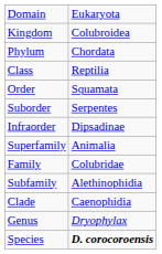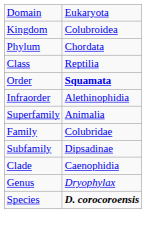 <table class="wikitable mw-collapsible mw-collapsed">
 <tr>
 <td><a href='#'>Domain</a></td>
 <td><a href='#'>Eukaryota</a></td>
 </tr>
 <tr>
 <td><a href='#'>Kingdom</a></td>
 <td><a href='#'>Colubroidea</a></td>
 </tr>
 <tr>
 <td><a href='#'>Phylum</a></td>
 <td><a href='#'>Chordata</a></td>
 </tr>
 <tr>
 <td><a href='#'>Class</a></td>
 <td><a href='#'>Reptilia</a></td>
 </tr>
 <tr>
 <td><a href='#'>Order</a></td>
-<td><a href='#'>Squamata</a></td>
-</tr>
-<tr>
-<td><a href='#'>Suborder</a></td>
-<td><a href='#'>Serpentes</a></td>
+<td><strong><a href='#'>Squamata</a></strong></td>
 </tr>
 <tr>
 <td><a href='#'>Infraorder</a></td>
-<td><a href='#'>Dipsadinae</a></td>
+<td><a href='#'>Alethinophidia</a></td>
 </tr>
 <tr>
 <td><a href='#'>Superfamily</a></td>
 <td><a href='#'>Animalia</a></td>
 </tr>
 <tr>
 <td><a href='#'>Family</a></td>
 <td><a href='#'>Colubridae</a></td>
 </tr>
 <tr>
 <td><a href='#'>Subfamily</a></td>
-<td><a href='#'>Alethinophidia</a></td>
+<td><a href='#'>Dipsadinae</a></td>
 </tr>
 <tr>
 <td><a href='#'>Clade</a></td>
 <td><a href='#'>Caenophidia</a></td>
 </tr>
 <tr>
 <td><a href='#'>Genus</a></td>
 <td><em><a href='#'>Dryophylax</a></em></td>
 </tr>
 <tr>
 <td><a href='#'>Species</a></td>
 <td><strong><em>D. corocoroensis</em></strong></td>
 </tr>
 </table>
